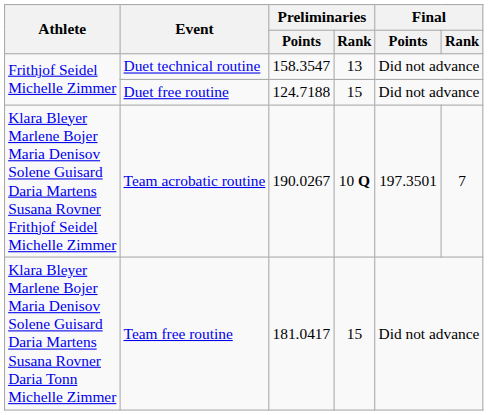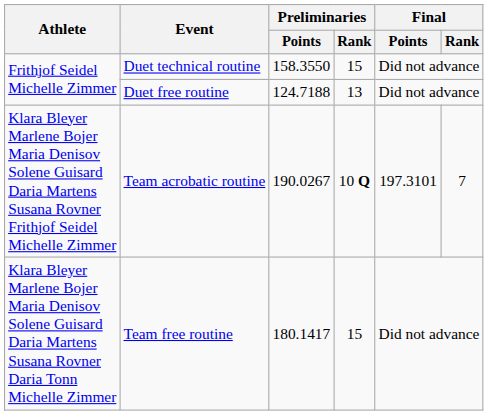 <table class="wikitable" style="font-size:90%">
 <tr>
 <th rowspan="2">Athlete</th>
 <th rowspan="2">Event</th>
 <th colspan="2">Preliminaries</th>
 <th colspan="2">Final</th>
 </tr>
 <tr style="font-size:95%">
 <th>Points</th>
 <th>Rank</th>
 <th>Points</th>
 <th>Rank</th>
 </tr>
 <tr align="center">
 <td align="left" rowspan=2><a href='#'>Frithjof Seidel</a><br><a href='#'>Michelle Zimmer</a></td>
 <td align="left"><a href='#'>Duet technical routine</a></td>
-<td>158.3547</td>
-<td>13</td>
+<td>158.3550</td>
+<td>15</td>
 <td colspan=2>Did not advance</td>
 </tr>
 <tr align="center">
 <td align="left"><a href='#'>Duet free routine</a></td>
 <td>124.7188</td>
-<td>15</td>
+<td>13</td>
 <td colspan=2>Did not advance</td>
 </tr>
 <tr align="center">
 <td align="left"><a href='#'>Klara Bleyer</a><br><a href='#'>Marlene Bojer</a><br><a href='#'>Maria Denisov</a><br><a href='#'>Solene Guisard</a><br><a href='#'>Daria Martens</a><br><a href='#'>Susana Rovner</a><br><a href='#'>Frithjof Seidel</a><br><a href='#'>Michelle Zimmer</a></td>
 <td align="left"><a href='#'>Team acrobatic routine</a></td>
 <td>190.0267</td>
 <td>10 <strong>Q</strong></td>
-<td>197.3501</td>
+<td>197.3101</td>
 <td>7</td>
 </tr>
 <tr align="center">
 <td align="left"><a href='#'>Klara Bleyer</a><br><a href='#'>Marlene Bojer</a><br><a href='#'>Maria Denisov</a><br><a href='#'>Solene Guisard</a><br><a href='#'>Daria Martens</a><br><a href='#'>Susana Rovner</a><br><a href='#'>Daria Tonn</a><br><a href='#'>Michelle Zimmer</a></td>
 <td align="left"><a href='#'>Team free routine</a></td>
-<td>181.0417</td>
+<td>180.1417</td>
 <td>15</td>
 <td colspan=2>Did not advance</td>
 </tr>
 </table>
